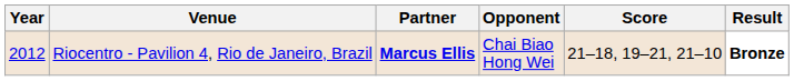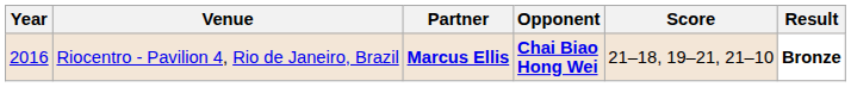 <table class="sortable wikitable" style="font-size: 90%;">
 <tr>
 <th>Year</th>
 <th>Venue</th>
 <th>Partner</th>
 <th>Opponent</th>
 <th>Score</th>
 <th>Result</th>
 </tr>
 <tr style="background:#F3E6D7">
-<td align="center"><a href='#'>2012</a></td>
+<td align="center"><a href='#'>2016</a></td>
 <td align="left"><a href='#'>Riocentro - Pavilion 4</a>, <a href='#'>Rio de Janeiro, Brazil</a></td>
 <td align="left"><strong> <a href='#'>Marcus Ellis</a></strong></td>
-<td align="left"> <a href='#'>Chai Biao</a> <br>  <a href='#'>Hong Wei</a></td>
+<td align="left"><strong> <a href='#'>Chai Biao</a> <br>  <a href='#'>Hong Wei</a></strong></td>
 <td align="left">21–18, 19–21, 21–10</td>
 <td style="text-align:left; background:white"> <strong>Bronze</strong></td>
 </tr>
 </table>
